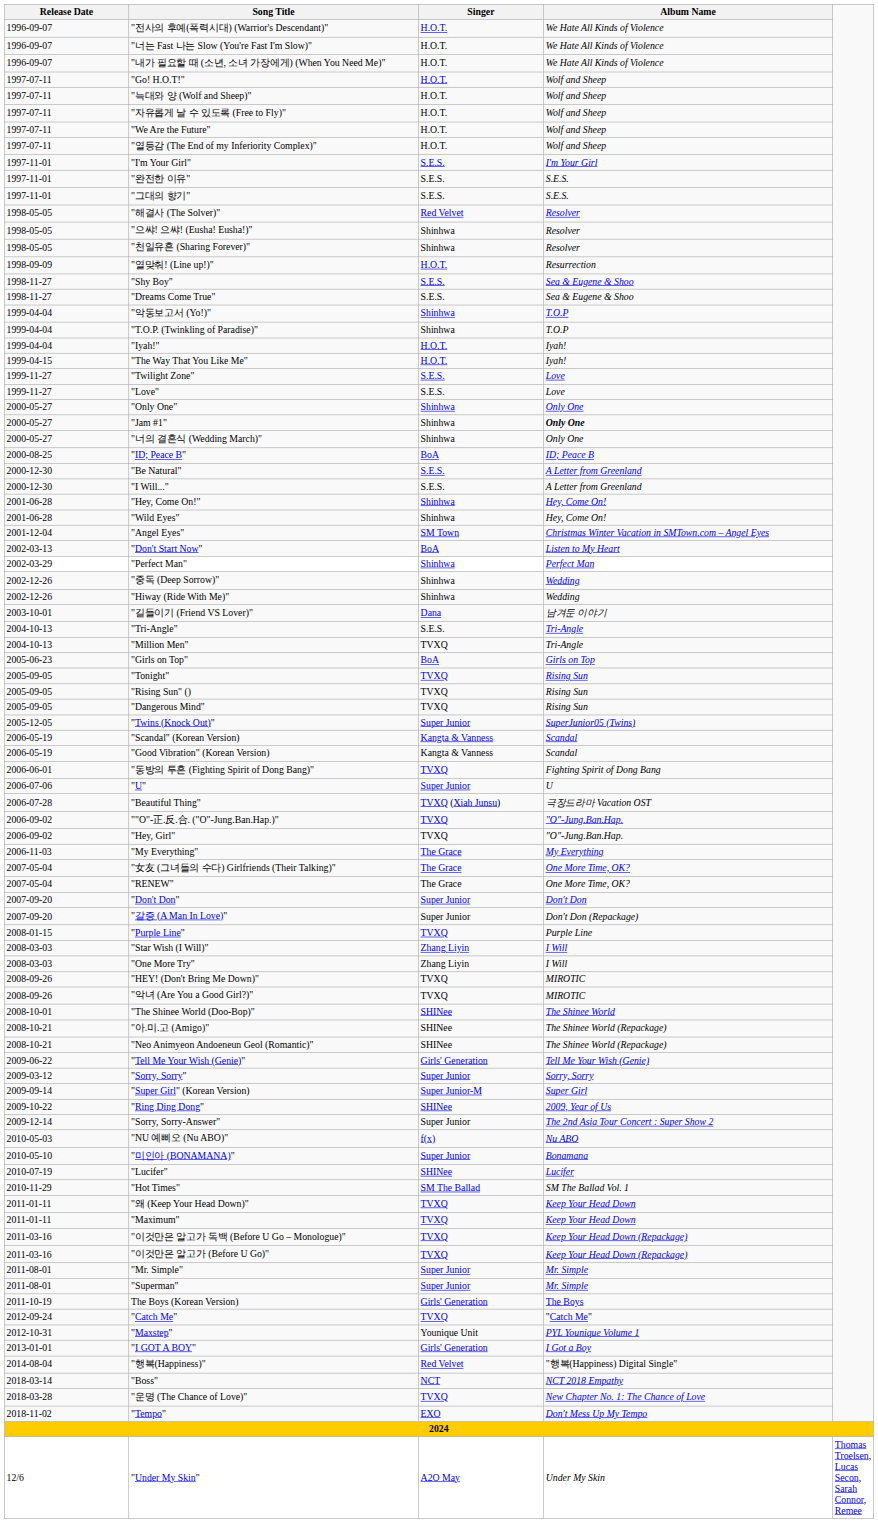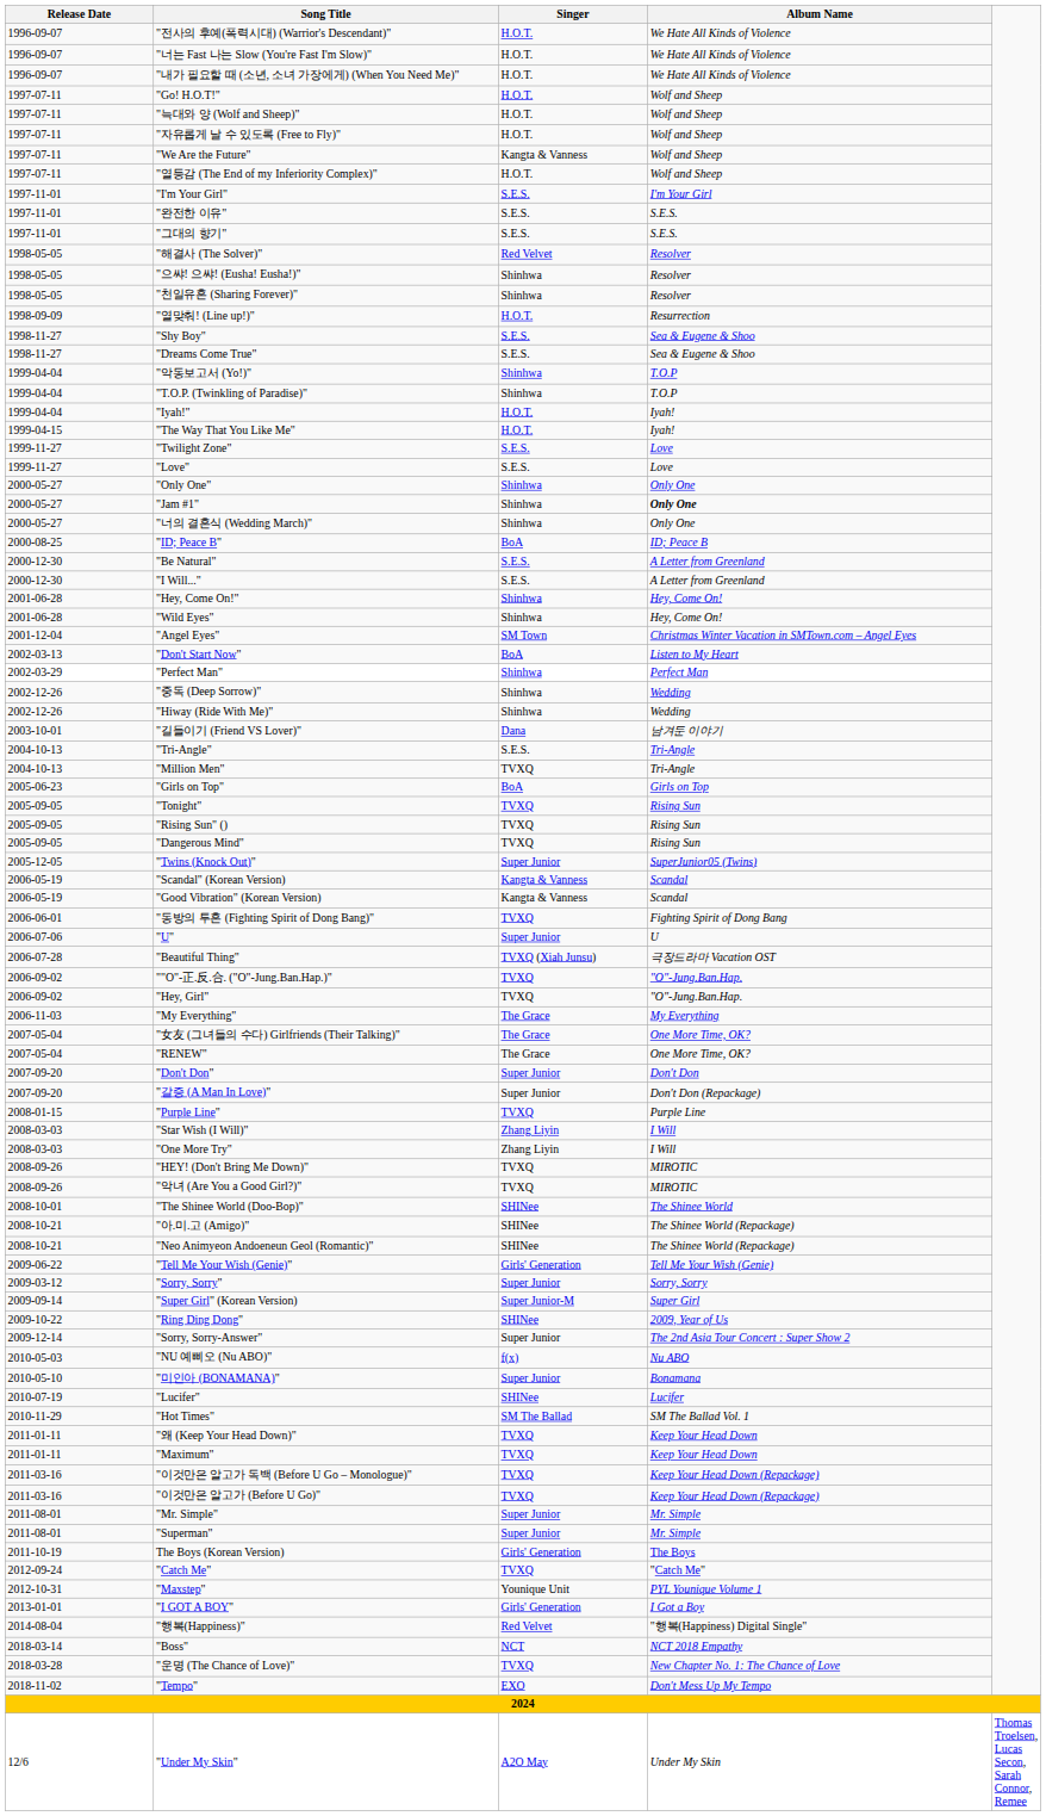 <table class="wikitable sortable"  style="width:90%;" style="background:white; text-align:center;">
 <tr>
 <th width=15%>Release Date</th>
 <th width=35%>Song Title</th>
 <th width=15%>Singer</th>
 <th width=35%>Album Name</th>
 </tr>
 <tr>
 <td>1996-09-07</td>
 <td>"전사의 후예(폭력시대) (Warrior's Descendant)"</td>
 <td><a href='#'>H.O.T.</a></td>
 <td><em>We Hate All Kinds of Violence</em></td>
 </tr>
 <tr>
 <td>1996-09-07</td>
 <td>"너는 Fast 나는 Slow (You're Fast I'm Slow)"</td>
 <td>H.O.T.</td>
 <td><em>We Hate All Kinds of Violence</em></td>
 </tr>
 <tr>
 <td>1996-09-07</td>
 <td>"내가 필요할 때 (소년, 소녀 가장에게) (When You Need Me)"</td>
 <td>H.O.T.</td>
 <td><em>We Hate All Kinds of Violence</em></td>
 </tr>
 <tr>
 <td>1997-07-11</td>
 <td>"Go! H.O.T!"</td>
 <td><a href='#'>H.O.T.</a></td>
 <td><em>Wolf and Sheep</em></td>
 </tr>
 <tr>
 <td>1997-07-11</td>
 <td>"늑대와 양 (Wolf and Sheep)"</td>
 <td>H.O.T.</td>
 <td><em>Wolf and Sheep</em></td>
 </tr>
 <tr>
 <td>1997-07-11</td>
 <td>"자유롭게 날 수 있도록 (Free to Fly)"</td>
 <td>H.O.T.</td>
 <td><em>Wolf and Sheep</em></td>
 </tr>
 <tr>
 <td>1997-07-11</td>
 <td>"We Are the Future"</td>
-<td>H.O.T.</td>
+<td>Kangta & Vanness</td>
 <td><em>Wolf and Sheep</em></td>
 </tr>
 <tr>
 <td>1997-07-11</td>
 <td>"열등감 (The End of my Inferiority Complex)"</td>
 <td>H.O.T.</td>
 <td><em>Wolf and Sheep</em></td>
 </tr>
 <tr>
 <td>1997-11-01</td>
 <td>"I'm Your Girl"</td>
 <td><a href='#'>S.E.S.</a></td>
 <td><em><a href='#'>I'm Your Girl</a></em></td>
 </tr>
 <tr>
 <td>1997-11-01</td>
 <td>"완전한 이유"</td>
 <td>S.E.S.</td>
 <td><em>S.E.S.</em></td>
 </tr>
 <tr>
 <td>1997-11-01</td>
 <td>"그대의 향기"</td>
 <td>S.E.S.</td>
 <td><em>S.E.S.</em></td>
 </tr>
 <tr>
 <td>1998-05-05</td>
 <td>"해결사 (The Solver)"</td>
 <td><a href='#'>Red Velvet</a></td>
 <td><em><a href='#'>Resolver</a></em></td>
 </tr>
 <tr>
 <td>1998-05-05</td>
 <td>"으쌰! 으쌰! (Eusha! Eusha!)"</td>
 <td>Shinhwa</td>
 <td><em>Resolver</em></td>
 </tr>
 <tr>
 <td>1998-05-05</td>
 <td>"천일유혼 (Sharing Forever)"</td>
 <td>Shinhwa</td>
 <td><em>Resolver</em></td>
 </tr>
 <tr>
 <td>1998-09-09</td>
 <td>"열맞춰! (Line up!)"</td>
 <td><a href='#'>H.O.T.</a></td>
 <td><em>Resurrection</em></td>
 </tr>
 <tr>
 <td>1998-11-27</td>
 <td>"Shy Boy"</td>
 <td><a href='#'>S.E.S.</a></td>
 <td><em><a href='#'>Sea & Eugene & Shoo</a></em></td>
 </tr>
 <tr>
 <td>1998-11-27</td>
 <td>"Dreams Come True"</td>
 <td>S.E.S.</td>
 <td><em>Sea & Eugene & Shoo</em></td>
 </tr>
 <tr>
 <td>1999-04-04</td>
 <td>"악동보고서 (Yo!)"</td>
 <td><a href='#'>Shinhwa</a></td>
 <td><em><a href='#'>T.O.P</a></em></td>
 </tr>
 <tr>
 <td>1999-04-04</td>
 <td>"T.O.P. (Twinkling of Paradise)"</td>
 <td>Shinhwa</td>
 <td><em>T.O.P</em></td>
 </tr>
 <tr>
 <td>1999-04-04</td>
 <td>"Iyah!"</td>
 <td><a href='#'>H.O.T.</a></td>
 <td><em>Iyah!</em></td>
 </tr>
 <tr>
 <td>1999-04-15</td>
 <td>"The Way That You Like Me"</td>
 <td><a href='#'>H.O.T.</a></td>
 <td><em>Iyah!</em></td>
 </tr>
 <tr>
 <td>1999-11-27</td>
 <td>"Twilight Zone"</td>
 <td><a href='#'>S.E.S.</a></td>
 <td><em><a href='#'>Love</a></em></td>
 </tr>
 <tr>
 <td>1999-11-27</td>
 <td>"Love"</td>
 <td>S.E.S.</td>
 <td><em>Love</em></td>
 </tr>
 <tr>
 <td>2000-05-27</td>
 <td>"Only One"</td>
 <td><a href='#'>Shinhwa</a></td>
 <td><em><a href='#'>Only One</a></em></td>
 </tr>
 <tr>
 <td>2000-05-27</td>
 <td>"Jam #1"</td>
 <td>Shinhwa</td>
 <td><strong><em>Only One</em></strong></td>
 </tr>
 <tr>
 <td>2000-05-27</td>
 <td>"너의 결혼식 (Wedding March)"</td>
 <td>Shinhwa</td>
 <td><em>Only One</em></td>
 </tr>
 <tr>
 <td>2000-08-25</td>
 <td>"<a href='#'>ID; Peace B</a>"</td>
 <td><a href='#'>BoA</a></td>
 <td><em><a href='#'>ID; Peace B</a></em></td>
 </tr>
 <tr>
 <td>2000-12-30</td>
 <td>"Be Natural"</td>
 <td><a href='#'>S.E.S.</a></td>
 <td><em><a href='#'>A Letter from Greenland</a></em></td>
 </tr>
 <tr>
 <td>2000-12-30</td>
 <td>"I Will..."</td>
 <td>S.E.S.</td>
 <td><em>A Letter from Greenland</em></td>
 </tr>
 <tr>
 <td>2001-06-28</td>
 <td>"Hey, Come On!"</td>
 <td><a href='#'>Shinhwa</a></td>
 <td><em><a href='#'>Hey, Come On!</a></em></td>
 </tr>
 <tr>
 <td>2001-06-28</td>
 <td>"Wild Eyes"</td>
 <td>Shinhwa</td>
 <td><em>Hey, Come On!</em></td>
 </tr>
 <tr>
 <td>2001-12-04</td>
 <td>"Angel Eyes"</td>
 <td><a href='#'>SM Town</a></td>
 <td><em><a href='#'>Christmas Winter Vacation in SMTown.com – Angel Eyes</a></em></td>
 </tr>
 <tr>
 <td>2002-03-13</td>
 <td>"<a href='#'>Don't Start Now</a>"</td>
 <td><a href='#'>BoA</a></td>
 <td><em><a href='#'>Listen to My Heart</a></em></td>
 </tr>
 <tr style="background:#fff;">
 <td>2002-03-29</td>
 <td>"Perfect Man"</td>
 <td><a href='#'>Shinhwa</a></td>
 <td><em><a href='#'>Perfect Man</a></em></td>
 </tr>
 <tr>
 <td>2002-12-26</td>
 <td>"중독 (Deep Sorrow)"</td>
 <td>Shinhwa</td>
 <td><em><a href='#'>Wedding</a></em></td>
 </tr>
 <tr>
 <td>2002-12-26</td>
 <td>"Hiway (Ride With Me)"</td>
 <td>Shinhwa</td>
 <td><em>Wedding</em></td>
 </tr>
 <tr>
 <td>2003-10-01</td>
 <td>"길들이기 (Friend VS Lover)"</td>
 <td><a href='#'>Dana</a></td>
 <td><em>남겨둔 이야기</em></td>
 </tr>
 <tr>
 <td>2004-10-13</td>
 <td>"Tri-Angle"</td>
 <td>S.E.S.</td>
 <td><em><a href='#'>Tri-Angle</a></em></td>
 </tr>
 <tr>
 <td>2004-10-13</td>
 <td>"Million Men"</td>
 <td>TVXQ</td>
 <td><em>Tri-Angle</em></td>
 </tr>
 <tr>
 <td>2005-06-23</td>
 <td>"Girls on Top"</td>
 <td><a href='#'>BoA</a></td>
 <td><em><a href='#'>Girls on Top</a></em></td>
 </tr>
 <tr>
 <td>2005-09-05</td>
 <td>"Tonight"</td>
 <td><a href='#'>TVXQ</a></td>
 <td><em><a href='#'>Rising Sun</a></em></td>
 </tr>
 <tr>
 <td>2005-09-05</td>
 <td>"Rising Sun" ()</td>
 <td>TVXQ</td>
 <td><em>Rising Sun</em></td>
 </tr>
 <tr>
 <td>2005-09-05</td>
 <td>"Dangerous Mind"</td>
 <td>TVXQ</td>
 <td><em>Rising Sun</em></td>
 </tr>
 <tr>
 <td>2005-12-05</td>
 <td>"<a href='#'>Twins (Knock Out)</a>"</td>
 <td><a href='#'>Super Junior</a></td>
 <td><em><a href='#'>SuperJunior05 (Twins)</a></em></td>
 </tr>
 <tr>
 <td>2006-05-19</td>
 <td>"Scandal" (Korean Version)</td>
 <td><a href='#'>Kangta & Vanness</a></td>
 <td><em><a href='#'>Scandal</a></em></td>
 </tr>
 <tr>
 <td>2006-05-19</td>
 <td>"Good Vibration" (Korean Version)</td>
 <td>Kangta & Vanness</td>
 <td><em>Scandal</em></td>
 </tr>
 <tr>
 <td>2006-06-01</td>
 <td>"동방의 투혼 (Fighting Spirit of Dong Bang)"</td>
 <td><a href='#'>TVXQ</a></td>
 <td><em>Fighting Spirit of Dong Bang</em></td>
 </tr>
 <tr>
 <td>2006-07-06</td>
 <td>"<a href='#'>U</a>"</td>
 <td><a href='#'>Super Junior</a></td>
 <td><em>U</em></td>
 </tr>
 <tr>
 <td>2006-07-28</td>
 <td>"Beautiful Thing"</td>
 <td><a href='#'>TVXQ</a> (<a href='#'>Xiah Junsu</a>)</td>
 <td><em>극장드라마 Vacation OST</em></td>
 </tr>
 <tr>
 <td>2006-09-02</td>
 <td>""O"-正.反.合. ("O"-Jung.Ban.Hap.)"</td>
 <td><a href='#'>TVXQ</a></td>
 <td><em><a href='#'>"O"-Jung.Ban.Hap.</a></em></td>
 </tr>
 <tr>
 <td>2006-09-02</td>
 <td>"Hey, Girl"</td>
 <td>TVXQ</td>
 <td><em>"O"-Jung.Ban.Hap.</em></td>
 </tr>
 <tr>
 <td>2006-11-03</td>
 <td>"My Everything"</td>
 <td><a href='#'>The Grace</a></td>
 <td><em><a href='#'>My Everything</a></em></td>
 </tr>
 <tr>
 <td>2007-05-04</td>
 <td>"女友 (그녀들의 수다) Girlfriends (Their Talking)"</td>
 <td><a href='#'>The Grace</a></td>
 <td><em><a href='#'>One More Time, OK?</a></em></td>
 </tr>
 <tr>
 <td>2007-05-04</td>
 <td>"RENEW"</td>
 <td>The Grace</td>
 <td><em>One More Time, OK?</em></td>
 </tr>
 <tr>
 <td>2007-09-20</td>
 <td>"<a href='#'>Don't Don</a>"</td>
 <td><a href='#'>Super Junior</a></td>
 <td><em><a href='#'>Don't Don</a></em></td>
 </tr>
 <tr>
 <td>2007-09-20</td>
 <td>"<a href='#'>갈증 (A Man In Love)</a>"</td>
 <td>Super Junior</td>
 <td><em>Don't Don (Repackage)</em></td>
 </tr>
 <tr>
 <td>2008-01-15</td>
 <td>"<a href='#'>Purple Line</a>"</td>
 <td><a href='#'>TVXQ</a></td>
 <td><em>Purple Line</em></td>
 </tr>
 <tr>
 <td>2008-03-03</td>
 <td>"Star Wish (I Will)"</td>
 <td><a href='#'>Zhang Liyin</a></td>
 <td><em><a href='#'>I Will</a></em></td>
 </tr>
 <tr>
 <td>2008-03-03</td>
 <td>"One More Try"</td>
 <td>Zhang Liyin</td>
 <td><em>I Will</em></td>
 </tr>
 <tr>
 <td>2008-09-26</td>
 <td>"HEY! (Don't Bring Me Down)"</td>
 <td>TVXQ</td>
 <td><em>MIROTIC</em></td>
 </tr>
 <tr>
 <td>2008-09-26</td>
 <td>"악녀 (Are You a Good Girl?)"</td>
 <td>TVXQ</td>
 <td><em>MIROTIC</em></td>
 </tr>
 <tr>
 <td>2008-10-01</td>
 <td>"The Shinee World (Doo-Bop)"</td>
 <td><a href='#'>SHINee</a></td>
 <td><em><a href='#'>The Shinee World</a></em></td>
 </tr>
 <tr>
 <td>2008-10-21</td>
 <td>"아.미.고 (Amigo)"</td>
 <td>SHINee</td>
 <td><em>The Shinee World (Repackage)</em></td>
 </tr>
 <tr>
 <td>2008-10-21</td>
 <td>"Neo Animyeon Andoeneun Geol (Romantic)"</td>
 <td>SHINee</td>
 <td><em>The Shinee World (Repackage)</em></td>
 </tr>
 <tr>
 <td>2009-06-22</td>
 <td>"<a href='#'>Tell Me Your Wish (Genie)</a>"</td>
 <td><a href='#'>Girls' Generation</a></td>
 <td><em><a href='#'>Tell Me Your Wish (Genie)</a></em></td>
 </tr>
 <tr>
 <td>2009-03-12</td>
 <td>"<a href='#'>Sorry, Sorry</a>"</td>
 <td><a href='#'>Super Junior</a></td>
 <td><em><a href='#'>Sorry, Sorry</a></em></td>
 </tr>
 <tr>
 <td>2009-09-14</td>
 <td>"<a href='#'>Super Girl</a>" (Korean Version)</td>
 <td><a href='#'>Super Junior-M</a></td>
 <td><em><a href='#'>Super Girl</a></em></td>
 </tr>
 <tr>
 <td>2009-10-22</td>
 <td>"<a href='#'>Ring Ding Dong</a>"</td>
 <td><a href='#'>SHINee</a></td>
 <td><em><a href='#'>2009, Year of Us</a></em></td>
 </tr>
 <tr>
 <td>2009-12-14</td>
 <td>"Sorry, Sorry-Answer"</td>
 <td>Super Junior</td>
 <td><em><a href='#'>The 2nd Asia Tour Concert : Super Show 2</a></em></td>
 </tr>
 <tr>
 <td>2010-05-03</td>
 <td>"NU 예삐오 (Nu ABO)"</td>
 <td><a href='#'>f(x)</a></td>
 <td><em><a href='#'>Nu ABO</a></em></td>
 </tr>
 <tr>
 <td>2010-05-10</td>
 <td>"<a href='#'>미인아 (BONAMANA)</a>"</td>
 <td><a href='#'>Super Junior</a></td>
 <td><em><a href='#'>Bonamana</a></em></td>
 </tr>
 <tr>
 <td>2010-07-19</td>
 <td>"Lucifer"</td>
 <td><a href='#'>SHINee</a></td>
 <td><em><a href='#'>Lucifer</a></em></td>
 </tr>
 <tr>
 <td>2010-11-29</td>
 <td>"Hot Times"</td>
 <td><a href='#'>SM The Ballad</a></td>
 <td><em>SM The Ballad Vol. 1</em></td>
 </tr>
 <tr>
 <td>2011-01-11</td>
 <td>"왜 (Keep Your Head Down)"</td>
 <td><a href='#'>TVXQ</a></td>
 <td><em><a href='#'>Keep Your Head Down</a></em></td>
 </tr>
 <tr>
 <td>2011-01-11</td>
 <td>"Maximum"</td>
 <td><a href='#'>TVXQ</a></td>
 <td><em><a href='#'>Keep Your Head Down</a></em></td>
 </tr>
 <tr>
 <td>2011-03-16</td>
 <td>"이것만은 알고가 독백 (Before U Go – Monologue)"</td>
 <td><a href='#'>TVXQ</a></td>
 <td><em><a href='#'>Keep Your Head Down (Repackage)</a></em></td>
 </tr>
 <tr>
 <td>2011-03-16</td>
 <td>"이것만은 알고가 (Before U Go)"</td>
 <td><a href='#'>TVXQ</a></td>
 <td><em><a href='#'>Keep Your Head Down (Repackage)</a></em></td>
 </tr>
 <tr>
 <td>2011-08-01</td>
 <td>"Mr. Simple"</td>
 <td><a href='#'>Super Junior</a></td>
 <td><em><a href='#'>Mr. Simple</a></em></td>
 </tr>
 <tr>
 <td>2011-08-01</td>
 <td>"Superman"</td>
 <td><a href='#'>Super Junior</a></td>
 <td><em><a href='#'>Mr. Simple</a></em></td>
 </tr>
 <tr>
 <td>2011-10-19</td>
 <td>The Boys (Korean Version)</td>
 <td><a href='#'>Girls' Generation</a></td>
 <td><a href='#'>The Boys</a></td>
 </tr>
 <tr>
 <td>2012-09-24</td>
 <td>"<a href='#'>Catch Me</a>"</td>
 <td><a href='#'>TVXQ</a></td>
 <td>"<a href='#'>Catch Me</a>"</td>
 </tr>
 <tr>
 <td>2012-10-31</td>
 <td>"<a href='#'>Maxstep</a>"</td>
 <td>Younique Unit</td>
 <td><em><a href='#'>PYL Younique Volume 1</a></em></td>
 </tr>
 <tr>
 <td>2013-01-01</td>
 <td>"<a href='#'>I GOT A BOY</a>"</td>
 <td><a href='#'>Girls' Generation</a></td>
 <td><em><a href='#'>I Got a Boy</a></em></td>
 </tr>
 <tr>
 <td>2014-08-04</td>
 <td>"행복(Happiness)"</td>
 <td><a href='#'>Red Velvet</a></td>
 <td>"행복(Happiness) Digital Single"</td>
 </tr>
 <tr>
 <td>2018-03-14</td>
 <td>"Boss"</td>
 <td><a href='#'>NCT</a></td>
 <td><em><a href='#'>NCT 2018 Empathy</a></em></td>
 </tr>
 <tr>
 <td>2018-03-28</td>
 <td>"운명 (The Chance of Love)"</td>
 <td><a href='#'>TVXQ</a></td>
 <td><em><a href='#'>New Chapter No. 1: The Chance of Love</a></em></td>
 </tr>
 <tr>
 <td>2018-11-02</td>
 <td>"<a href='#'>Tempo</a>"</td>
 <td><a href='#'>EXO</a></td>
 <td><em><a href='#'>Don't Mess Up My Tempo</a></em></td>
 </tr>
 <tr>
 <th colspan="8" style="background:#fc0;"><strong>2024</strong></th>
 </tr>
 <tr style="background:#fff;">
 <td>12/6</td>
 <td>"<a href='#'>Under My Skin</a>"</td>
 <td><a href='#'>A2O May</a></td>
 <td><em>Under My Skin</em></td>
 <td><a href='#'>Thomas Troelsen</a>, <a href='#'>Lucas Secon</a>, <a href='#'>Sarah Connor</a>, <a href='#'>Remee</a></td>
 </tr>
 </table>
